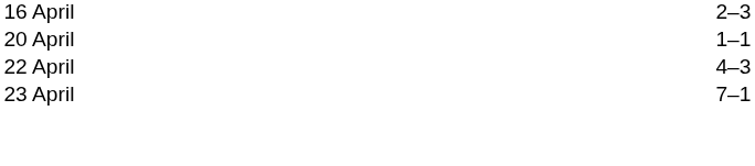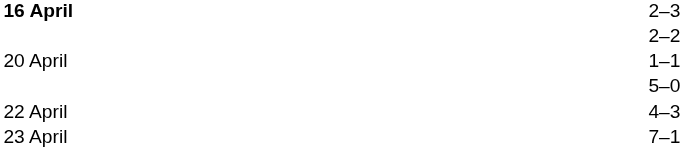 <table cellspacing=1 width=70%>
 <tr>
 <th width=25%></th>
 <th width=30%></th>
 <th width=15%></th>
 <th width=30%></th>
 </tr>
 <tr>
-<td>16 April</td>
+<td><strong>16 April</strong></td>
 <td align=right></td>
 <td align=center>2–3</td>
+<td></td>
+</tr>
+<tr>
+<td></td>
+<td align=right></td>
+<td align=center>2–2</td>
 <td></td>
 </tr>
 <tr>
 <td>20 April</td>
 <td align=right></td>
 <td align=center>1–1</td>
+<td></td>
+</tr>
+<tr>
+<td></td>
+<td align=right></td>
+<td align=center>5–0</td>
 <td></td>
 </tr>
 <tr>
 <td>22 April</td>
 <td align=right></td>
 <td align=center>4–3</td>
 <td></td>
 </tr>
 <tr>
 <td>23 April</td>
 <td align=right></td>
 <td align=center>7–1</td>
 <td></td>
 </tr>
 </table>
